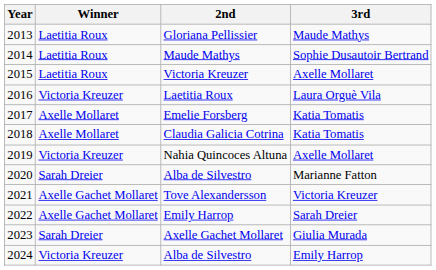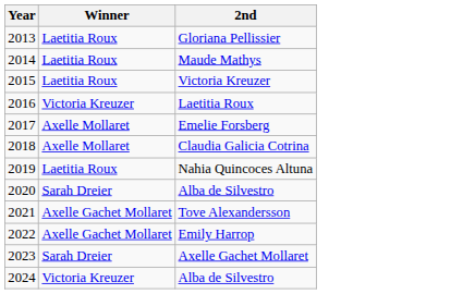 <table class="wikitable">
 <tr>
 <th>Year</th>
 <th>Winner</th>
 <th>2nd</th>
-<th>3rd</th>
 </tr>
 <tr>
 <td>2013</td>
 <td> <a href='#'>Laetitia Roux</a></td>
 <td> <a href='#'>Gloriana Pellissier</a></td>
-<td> <a href='#'>Maude Mathys</a></td>
 </tr>
 <tr>
 <td>2014</td>
 <td> <a href='#'>Laetitia Roux</a></td>
 <td> <a href='#'>Maude Mathys</a></td>
-<td> <a href='#'>Sophie Dusautoir Bertrand</a></td>
 </tr>
 <tr>
 <td>2015</td>
 <td> <a href='#'>Laetitia Roux</a></td>
 <td> <a href='#'>Victoria Kreuzer</a></td>
-<td> <a href='#'>Axelle Mollaret</a></td>
 </tr>
 <tr>
 <td>2016</td>
 <td> <a href='#'>Victoria Kreuzer</a></td>
 <td> <a href='#'>Laetitia Roux</a></td>
-<td> <a href='#'>Laura Orguè Vila</a></td>
 </tr>
 <tr>
 <td>2017</td>
 <td> <a href='#'>Axelle Mollaret</a></td>
 <td> <a href='#'>Emelie Forsberg</a></td>
-<td> <a href='#'>Katia Tomatis</a></td>
 </tr>
 <tr>
 <td>2018</td>
 <td> <a href='#'>Axelle Mollaret</a></td>
 <td> <a href='#'>Claudia Galicia Cotrina</a></td>
-<td> <a href='#'>Katia Tomatis</a></td>
 </tr>
 <tr>
 <td align="center">2019</td>
-<td> <a href='#'>Victoria Kreuzer</a></td>
+<td> <a href='#'>Laetitia Roux</a></td>
 <td> Nahia Quincoces Altuna</td>
-<td> <a href='#'>Axelle Mollaret</a></td>
 </tr>
 <tr>
 <td align="center">2020</td>
 <td> <a href='#'>Sarah Dreier</a></td>
 <td> <a href='#'>Alba de Silvestro</a></td>
-<td> Marianne Fatton</td>
 </tr>
 <tr>
 <td>2021</td>
 <td> <a href='#'>Axelle Gachet Mollaret</a></td>
 <td> <a href='#'>Tove Alexandersson</a></td>
-<td> <a href='#'>Victoria Kreuzer</a></td>
 </tr>
 <tr>
 <td>2022</td>
 <td> <a href='#'>Axelle Gachet Mollaret</a></td>
 <td> <a href='#'>Emily Harrop</a></td>
-<td> <a href='#'>Sarah Dreier</a></td>
 </tr>
 <tr>
 <td>2023</td>
 <td> <a href='#'>Sarah Dreier</a></td>
 <td> <a href='#'>Axelle Gachet Mollaret</a></td>
-<td> <a href='#'>Giulia Murada</a></td>
 </tr>
 <tr>
 <td>2024</td>
 <td> <a href='#'>Victoria Kreuzer</a></td>
 <td> <a href='#'>Alba de Silvestro</a></td>
-<td> <a href='#'>Emily Harrop</a></td>
 </tr>
 </table>
